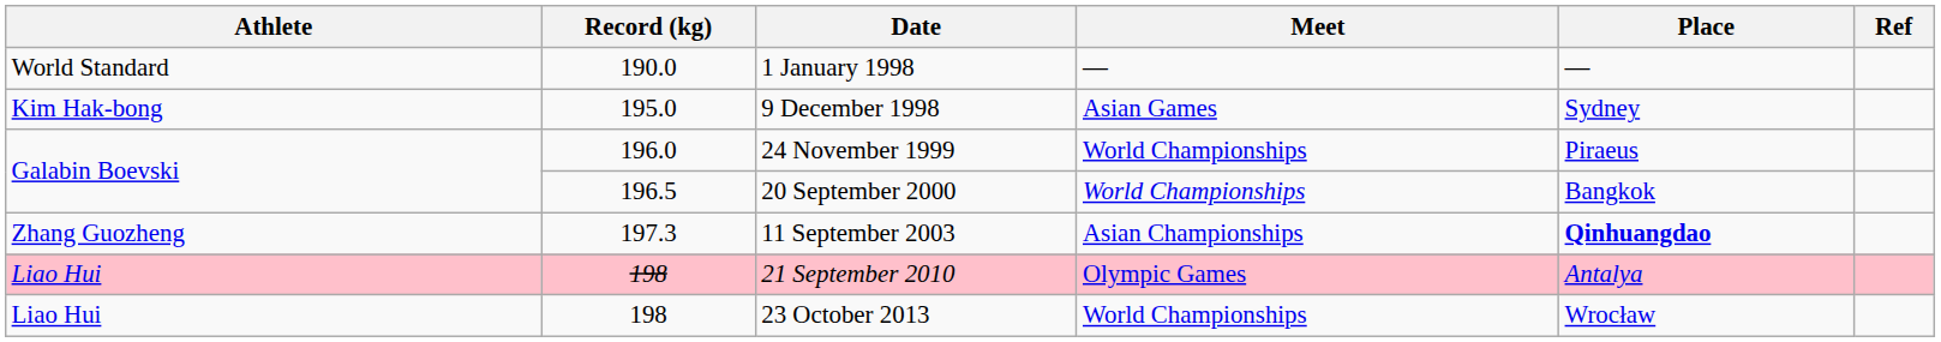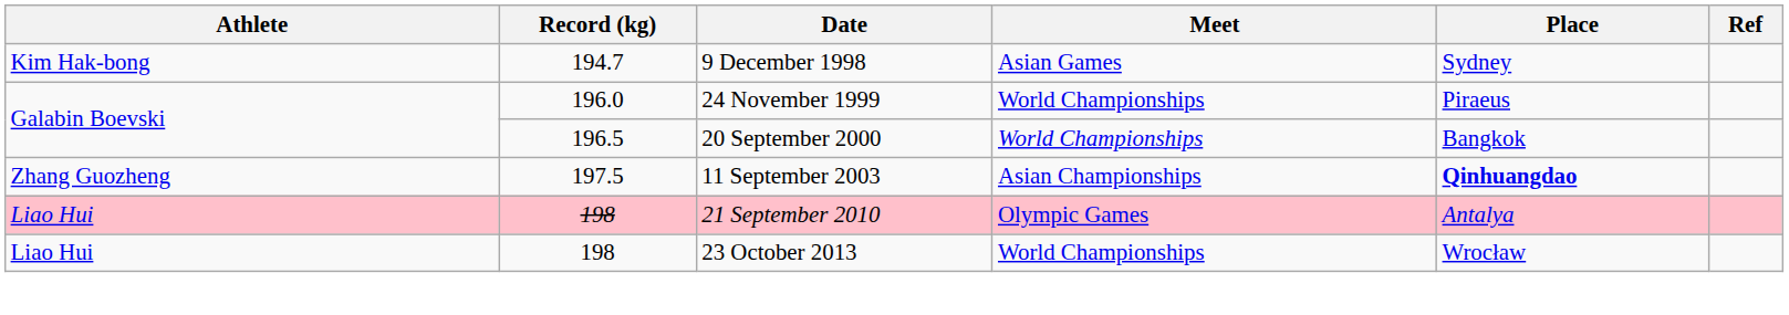 <table class="wikitable" style="font-size:90%; width: 70%;">
 <tr>
 <th width=20%>Athlete</th>
 <th width=8%>Record (kg)</th>
 <th width=12%>Date</th>
 <th width=18%>Meet</th>
 <th width=11%>Place</th>
 <th width=3%>Ref</th>
 </tr>
 <tr>
-<td>World Standard</td>
-<td align="center">190.0</td>
-<td>1 January 1998</td>
-<td>—</td>
-<td>—</td>
-<td></td>
-</tr>
-<tr>
 <td> <a href='#'>Kim Hak-bong</a></td>
-<td align="center">195.0</td>
+<td align="center">194.7</td>
 <td>9 December 1998</td>
 <td><a href='#'>Asian Games</a></td>
 <td><a href='#'>Sydney</a></td>
 <td></td>
 </tr>
 <tr>
 <td rowspan=2> <a href='#'>Galabin Boevski</a></td>
 <td align="center">196.0</td>
 <td>24 November 1999</td>
 <td><a href='#'>World Championships</a></td>
 <td><a href='#'>Piraeus</a></td>
 <td></td>
 </tr>
 <tr>
 <td align="center">196.5</td>
 <td>20 September 2000</td>
 <td><em><a href='#'>World Championships</a></em></td>
 <td><a href='#'>Bangkok</a></td>
 <td></td>
 </tr>
 <tr>
 <td> <a href='#'>Zhang Guozheng</a></td>
-<td align="center">197.3</td>
+<td align="center">197.5</td>
 <td>11 September 2003</td>
 <td><a href='#'>Asian Championships</a></td>
 <td><strong><a href='#'>Qinhuangdao</a></strong></td>
 <td></td>
 </tr>
 <tr bgcolor=pink>
 <td><em> <a href='#'>Liao Hui</a></em> </td>
 <td align="center"><em><s>198</s></em></td>
 <td><em>21 September 2010</em></td>
 <td><a href='#'>Olympic Games</a></td>
 <td><em><a href='#'>Antalya</a></em></td>
 <td></td>
 </tr>
 <tr>
 <td> <a href='#'>Liao Hui</a></td>
 <td align="center">198</td>
 <td>23 October 2013</td>
 <td><a href='#'>World Championships</a></td>
 <td><a href='#'>Wrocław</a></td>
 <td></td>
 </tr>
 </table>
